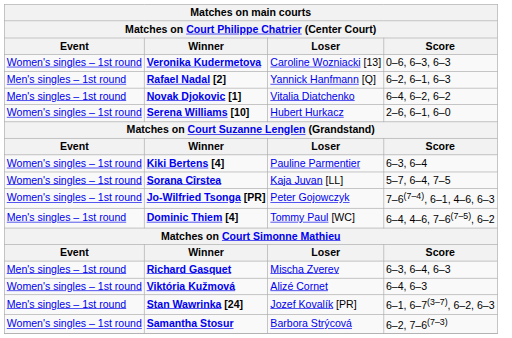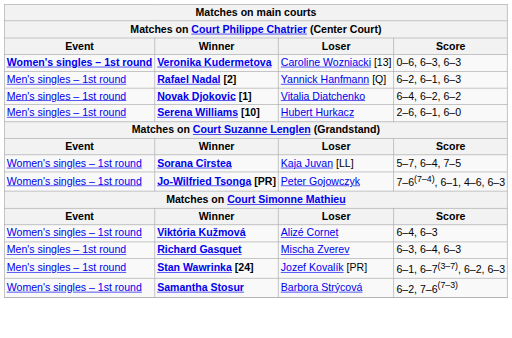 <table class="wikitable">
 <tr>
 <th colspan=4 style=white-space:nowrap>Matches on main courts</th>
 </tr>
 <tr>
 <th colspan=4>Matches on <a href='#'>Court Philippe Chatrier</a> (Center Court)</th>
 </tr>
 <tr>
 <th>Event</th>
 <th>Winner</th>
 <th>Loser</th>
 <th>Score</th>
 </tr>
 <tr>
-<td><a href='#'>Women's singles – 1st round</a></td>
+<td><strong><a href='#'>Women's singles – 1st round</a></strong></td>
 <td> <strong><a href='#'>Veronika Kudermetova</a></strong></td>
 <td> <a href='#'>Caroline Wozniacki</a> [13]</td>
 <td>0–6, 6–3, 6–3</td>
 </tr>
 <tr>
 <td><a href='#'>Men's singles – 1st round</a></td>
 <td> <strong><a href='#'>Rafael Nadal</a> [2]</strong></td>
 <td> <a href='#'>Yannick Hanfmann</a> [Q]</td>
 <td>6–2, 6–1, 6–3</td>
 </tr>
 <tr>
 <td><a href='#'>Men's singles – 1st round</a></td>
 <td> <strong><a href='#'>Novak Djokovic</a> [1]</strong></td>
 <td> <a href='#'>Vitalia Diatchenko</a></td>
 <td>6–4, 6–2, 6–2</td>
 </tr>
 <tr>
-<td><a href='#'>Women's singles – 1st round</a></td>
+<td><a href='#'>Men's singles – 1st round</a></td>
 <td> <strong><a href='#'>Serena Williams</a> [10]</strong></td>
 <td> <a href='#'>Hubert Hurkacz</a></td>
 <td>2–6, 6–1, 6–0</td>
 </tr>
 <tr>
 <th colspan=4>Matches on <a href='#'>Court Suzanne Lenglen</a> (Grandstand)</th>
 </tr>
 <tr>
 <th>Event</th>
 <th>Winner</th>
 <th>Loser</th>
 <th>Score</th>
 </tr>
 <tr>
 <td><a href='#'>Women's singles – 1st round</a></td>
-<td> <strong><a href='#'>Kiki Bertens</a> [4]</strong></td>
-<td> <a href='#'>Pauline Parmentier</a></td>
-<td>6–3, 6–4</td>
-</tr>
-<tr>
-<td><a href='#'>Women's singles – 1st round</a></td>
 <td> <strong><a href='#'>Sorana Cîrstea</a></strong></td>
 <td> <a href='#'>Kaja Juvan</a> [LL]</td>
 <td>5–7, 6–4, 7–5</td>
 </tr>
 <tr>
 <td><a href='#'>Women's singles – 1st round</a></td>
 <td> <strong><a href='#'>Jo-Wilfried Tsonga</a> [PR]</strong></td>
 <td> <a href='#'>Peter Gojowczyk</a></td>
 <td>7–6<sup>(7–4)</sup>, 6–1, 4–6, 6–3</td>
 </tr>
 <tr>
-<td><a href='#'>Men's singles – 1st round</a></td>
-<td> <strong><a href='#'>Dominic Thiem</a> [4]</strong></td>
-<td> <a href='#'>Tommy Paul</a> [WC]</td>
-<td>6–4, 4–6, 7–6<sup>(7–5)</sup>, 6–2</td>
-</tr>
-<tr>
 <th colspan=4>Matches on <a href='#'>Court Simonne Mathieu</a></th>
 </tr>
 <tr>
 <th>Event</th>
 <th>Winner</th>
 <th>Loser</th>
 <th>Score</th>
 </tr>
 <tr>
+<td><a href='#'>Women's singles – 1st round</a></td>
+<td> <strong><a href='#'>Viktória Kužmová</a></strong></td>
+<td> <a href='#'>Alizé Cornet</a></td>
+<td>6–4, 6–3</td>
+</tr>
+<tr>
 <td><a href='#'>Men's singles – 1st round</a></td>
 <td> <strong><a href='#'>Richard Gasquet</a></strong></td>
 <td> <a href='#'>Mischa Zverev</a></td>
 <td>6–3, 6–4, 6–3</td>
-</tr>
-<tr>
-<td><a href='#'>Women's singles – 1st round</a></td>
-<td> <strong><a href='#'>Viktória Kužmová</a></strong></td>
-<td> <a href='#'>Alizé Cornet</a></td>
-<td>6–4, 6–3</td>
 </tr>
 <tr>
 <td><a href='#'>Men's singles – 1st round</a></td>
 <td> <strong><a href='#'>Stan Wawrinka</a> [24]</strong></td>
 <td> <a href='#'>Jozef Kovalík</a> [PR]</td>
 <td>6–1, 6–7<sup>(3–7)</sup>, 6–2, 6–3</td>
 </tr>
 <tr>
 <td><a href='#'>Women's singles – 1st round</a></td>
 <td> <strong><a href='#'>Samantha Stosur</a></strong></td>
 <td> <a href='#'>Barbora Strýcová</a></td>
 <td>6–2, 7–6<sup>(7–3)</sup></td>
 </tr>
 <tr>
 </tr>
 </table>
